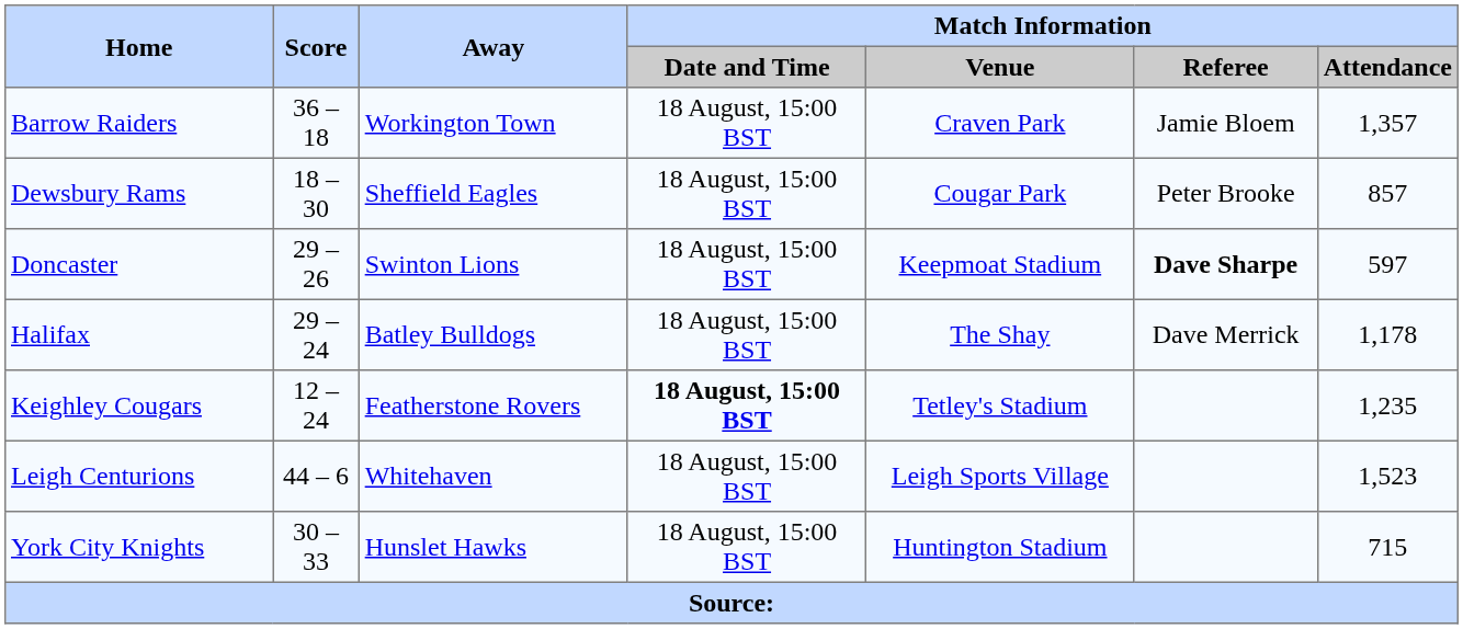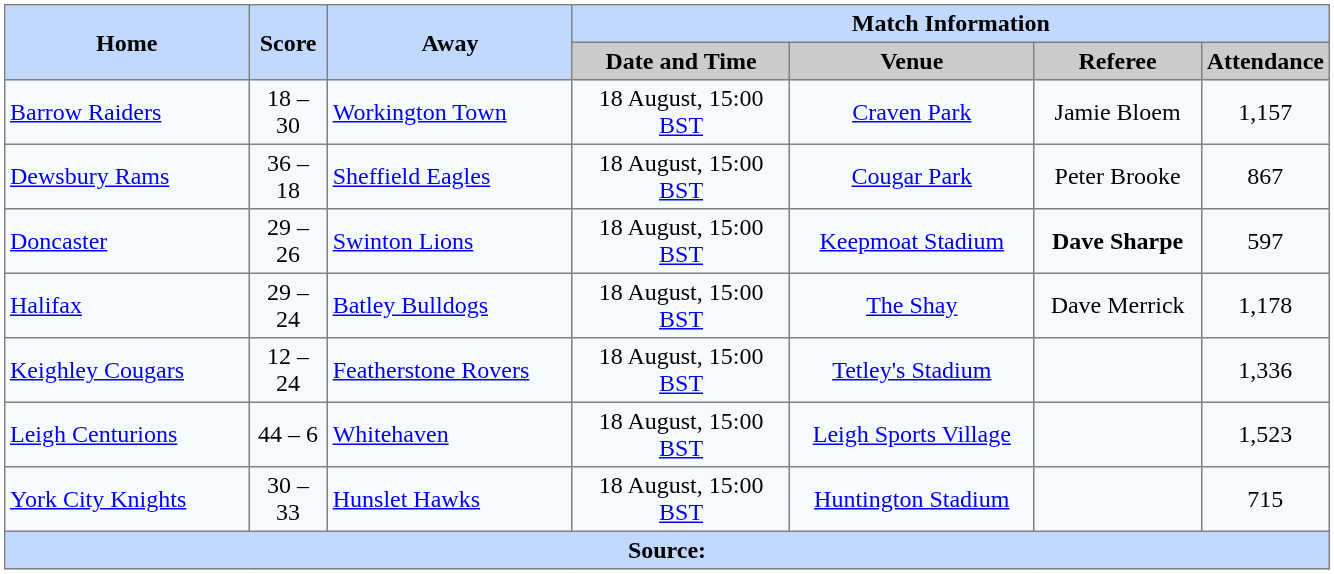 <table border="1" cellpadding="3" cellspacing="0" style="border-collapse:collapse; text-align:center; width:100%;">
 <tr style="background:#c1d8ff;">
 <th rowspan="2" style="width:19%;">Home</th>
 <th rowspan="2" style="width:6%;">Score</th>
 <th rowspan="2" style="width:19%;">Away</th>
 <th colspan=6>Match Information</th>
 </tr>
 <tr style="background:#ccc;">
 <th width=17%>Date and Time</th>
 <th width=19%>Venue</th>
 <th width=13%>Referee</th>
 <th width=7%>Attendance</th>
 </tr>
 <tr style="background:#f5faff;">
 <td align=left> <a href='#'>Barrow Raiders</a></td>
-<td>36 – 18</td>
+<td>18 – 30</td>
 <td align=left> <a href='#'>Workington Town</a></td>
 <td>18 August, 15:00 <a href='#'>BST</a></td>
 <td><a href='#'>Craven Park</a></td>
 <td>Jamie Bloem</td>
-<td>1,357</td>
+<td>1,157</td>
 </tr>
 <tr style="background:#f5faff;">
 <td align=left> <a href='#'>Dewsbury Rams</a></td>
-<td>18 – 30</td>
+<td>36 – 18</td>
 <td align=left> <a href='#'>Sheffield Eagles</a></td>
 <td>18 August, 15:00 <a href='#'>BST</a></td>
 <td><a href='#'>Cougar Park</a></td>
 <td>Peter Brooke</td>
-<td>857</td>
+<td>867</td>
 </tr>
 <tr style="background:#f5faff;">
 <td align=left> <a href='#'>Doncaster</a></td>
 <td>29 – 26</td>
 <td align=left> <a href='#'>Swinton Lions</a></td>
 <td>18 August, 15:00 <a href='#'>BST</a></td>
 <td><a href='#'>Keepmoat Stadium</a></td>
 <td><strong>Dave Sharpe</strong></td>
 <td>597</td>
 </tr>
 <tr style="background:#f5faff;">
 <td align=left> <a href='#'>Halifax</a></td>
 <td>29 – 24</td>
 <td align=left> <a href='#'>Batley Bulldogs</a></td>
 <td>18 August, 15:00 <a href='#'>BST</a></td>
 <td><a href='#'>The Shay</a></td>
 <td>Dave Merrick</td>
 <td>1,178</td>
 </tr>
 <tr style="background:#f5faff;">
 <td align=left> <a href='#'>Keighley Cougars</a></td>
 <td>12 – 24</td>
 <td align=left> <a href='#'>Featherstone Rovers</a></td>
-<td><strong>18 August, 15:00 <a href='#'>BST</a></strong></td>
+<td>18 August, 15:00 <a href='#'>BST</a></td>
 <td><a href='#'>Tetley's Stadium</a></td>
 <td></td>
-<td>1,235</td>
+<td>1,336</td>
 </tr>
 <tr style="background:#f5faff;">
 <td align=left> <a href='#'>Leigh Centurions</a></td>
 <td>44 – 6</td>
 <td align=left> <a href='#'>Whitehaven</a></td>
 <td>18 August, 15:00 <a href='#'>BST</a></td>
 <td><a href='#'>Leigh Sports Village</a></td>
 <td></td>
 <td>1,523</td>
 </tr>
 <tr style="background:#f5faff;">
 <td align=left> <a href='#'>York City Knights</a></td>
 <td>30 – 33</td>
 <td align=left> <a href='#'>Hunslet Hawks</a></td>
 <td>18 August, 15:00 <a href='#'>BST</a></td>
 <td><a href='#'>Huntington Stadium</a></td>
 <td></td>
 <td>715</td>
 </tr>
 <tr style="background:#c1d8ff;">
 <th colspan=12>Source:</th>
 </tr>
 </table>
